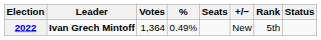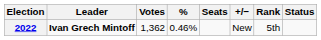 <table class="wikitable" style="text-align:right">
 <tr>
 <th>Election</th>
 <th>Leader</th>
 <th>Votes</th>
 <th>%</th>
 <th>Seats</th>
 <th>+/−</th>
 <th>Rank</th>
 <th>Status</th>
 </tr>
 <tr>
 <th><a href='#'>2022</a></th>
 <td align="left"><strong>Ivan Grech Mintoff</strong></td>
-<td>1,364</td>
-<td>0.49%</td>
+<td>1,362</td>
+<td>0.46%</td>
 <td></td>
 <td>New</td>
 <td>5th</td>
 <td></td>
 </tr>
 </table>
